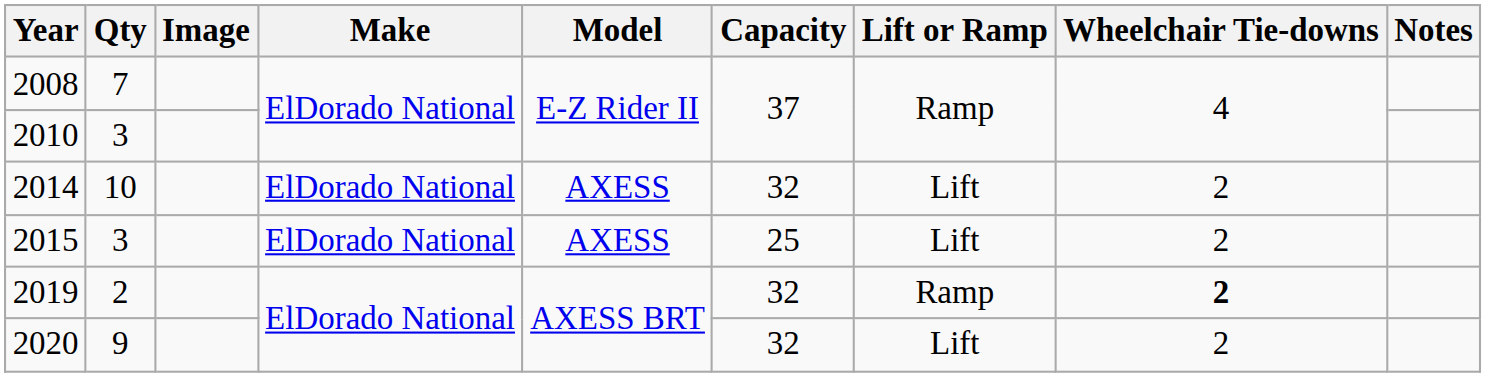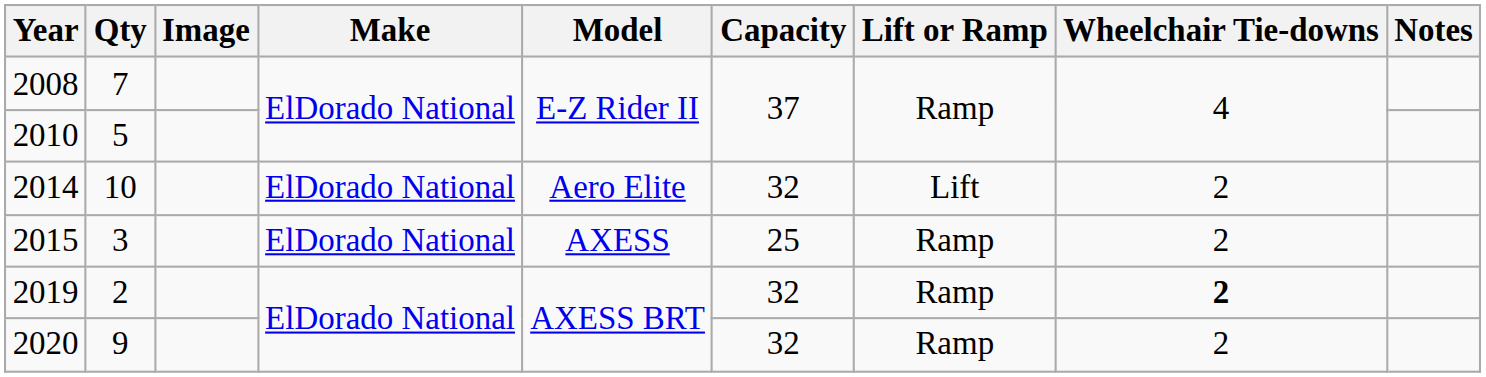 <table class="wikitable sortable" style="text-align:center;font-size:100%;">
 <tr>
 <th>Year</th>
 <th>Qty</th>
 <th class="unsortable">Image</th>
 <th>Make</th>
 <th>Model</th>
 <th>Capacity</th>
 <th>Lift or Ramp</th>
 <th>Wheelchair Tie-downs</th>
 <th class="unsortable">Notes</th>
 </tr>
 <tr>
 <td>2008</td>
 <td>7</td>
 <td></td>
 <td rowspan=2><a href='#'>ElDorado National</a></td>
 <td rowspan=2><a href='#'>E-Z Rider II</a></td>
 <td rowspan=2>37</td>
 <td rowspan=2>Ramp</td>
 <td rowspan=2>4</td>
 <td style="font-size:85%;text-align:left"></td>
 </tr>
 <tr>
 <td>2010</td>
-<td>3</td>
+<td>5</td>
 <td></td>
 <td style="font-size:85%;text-align:left"></td>
 </tr>
 <tr>
 <td>2014</td>
 <td>10</td>
 <td></td>
 <td><a href='#'>ElDorado National</a></td>
-<td><a href='#'>AXESS</a></td>
+<td><a href='#'>Aero Elite</a></td>
 <td>32</td>
 <td>Lift</td>
 <td>2</td>
 <td style="font-size:85%;text-align:left"></td>
 </tr>
 <tr>
 <td>2015</td>
 <td>3</td>
 <td></td>
 <td><a href='#'>ElDorado National</a></td>
 <td><a href='#'>AXESS</a></td>
 <td>25</td>
-<td>Lift</td>
+<td>Ramp</td>
 <td>2</td>
 <td style="font-size:85%;text-align:left"></td>
 </tr>
 <tr>
 <td>2019</td>
 <td>2</td>
 <td></td>
 <td rowspan=2><a href='#'>ElDorado National</a></td>
 <td rowspan=2><a href='#'>AXESS BRT</a></td>
 <td>32</td>
 <td>Ramp</td>
 <td><strong>2</strong></td>
 <td style="font-size:85%;text-align:left"></td>
 </tr>
 <tr>
 <td>2020</td>
 <td>9</td>
 <td></td>
 <td>32</td>
-<td>Lift</td>
+<td>Ramp</td>
 <td>2</td>
 <td style="font-size:85%;text-align:left"></td>
 </tr>
 </table>
